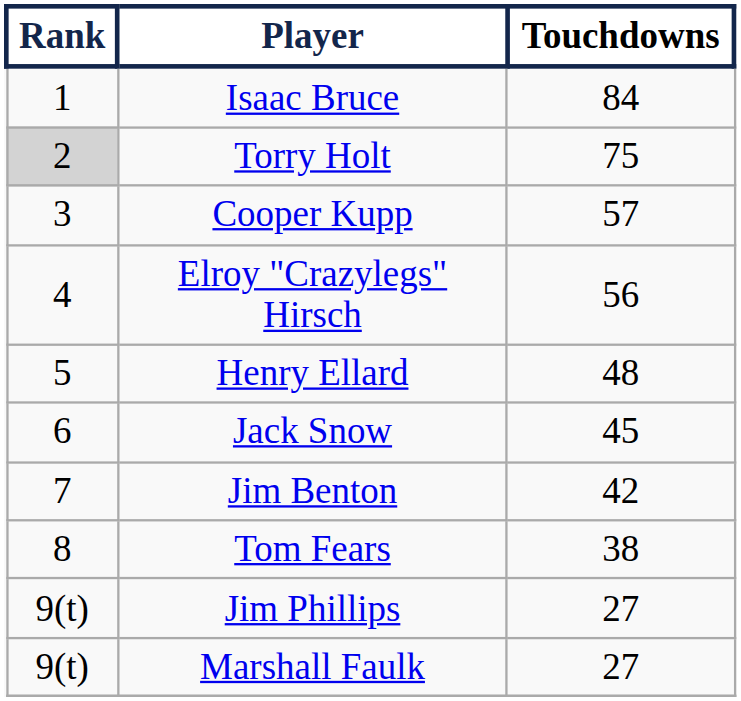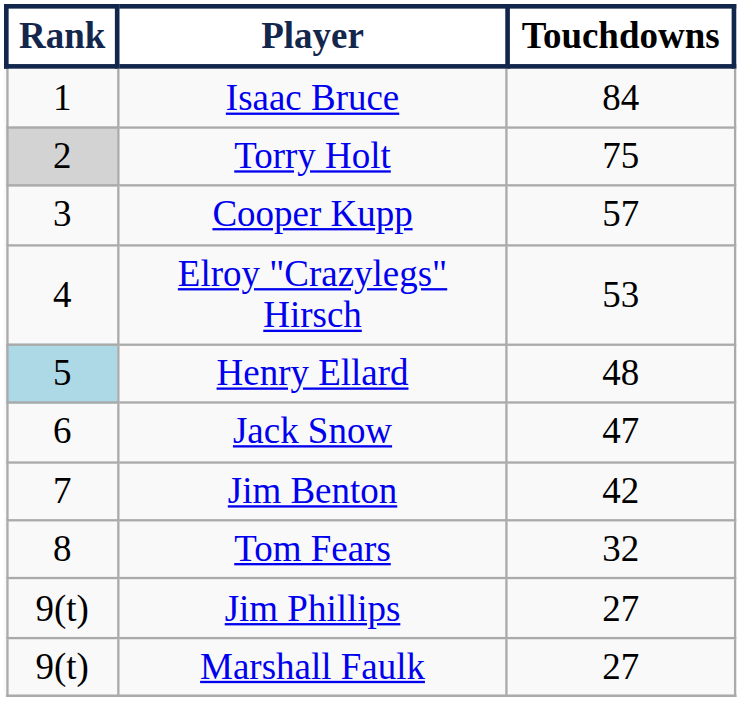 <table class="wikitable" style="text-align:center">
 <tr>
 <th width=40px style="background:#ffffff;color:#13264B;border:2px solid #13264B">Rank</th>
 <th width=160px style="background:#ffffff;color:#13264B;border:2px solid #13264B">Player</th>
 <th width=90px style="background:#ffffff;color:##13264B;border:2px solid #13264B">Touchdowns</th>
 </tr>
 <tr>
 <td>1</td>
 <td><a href='#'>Isaac Bruce</a></td>
 <td>84</td>
 </tr>
 <tr>
 <td style="background: lightgrey;">2</td>
 <td><a href='#'>Torry Holt</a></td>
 <td>75</td>
 </tr>
 <tr>
 <td>3</td>
 <td><a href='#'>Cooper Kupp</a></td>
 <td>57</td>
 </tr>
 <tr>
 <td>4</td>
 <td><a href='#'>Elroy "Crazylegs" Hirsch</a></td>
-<td>56</td>
+<td>53</td>
 </tr>
 <tr>
-<td>5</td>
+<td style="background: lightblue;">5</td>
 <td><a href='#'>Henry Ellard</a></td>
 <td>48</td>
 </tr>
 <tr>
 <td>6</td>
 <td><a href='#'>Jack Snow</a></td>
-<td>45</td>
+<td>47</td>
 </tr>
 <tr>
 <td>7</td>
 <td><a href='#'>Jim Benton</a></td>
 <td>42</td>
 </tr>
 <tr>
 <td>8</td>
 <td><a href='#'>Tom Fears</a></td>
-<td>38</td>
+<td>32</td>
 </tr>
 <tr>
 <td>9(t)</td>
 <td><a href='#'>Jim Phillips</a></td>
 <td>27</td>
 </tr>
 <tr>
 <td>9(t)</td>
 <td><a href='#'>Marshall Faulk</a></td>
 <td>27</td>
 </tr>
 <tr>
 </tr>
 </table>
